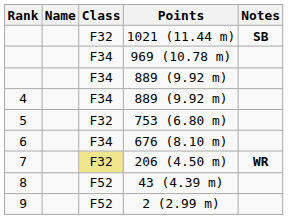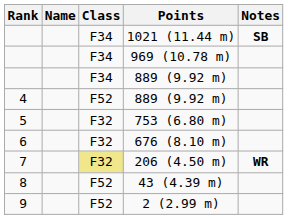 <table class="wikitable" style="text-align:center">
 <tr>
 <th>Rank</th>
 <th>Name</th>
 <th>Class</th>
 <th>Points</th>
 <th>Notes</th>
 </tr>
 <tr>
 <td></td>
 <td align="left"></td>
-<td>F32</td>
+<td>F34</td>
 <td>1021 (11.44 m)</td>
 <td><strong>SB</strong></td>
 </tr>
 <tr>
 <td></td>
 <td align="left"></td>
 <td>F34</td>
 <td>969 (10.78 m)</td>
 <td></td>
 </tr>
 <tr>
 <td></td>
 <td align="left"></td>
 <td>F34</td>
 <td>889 (9.92 m)</td>
 <td></td>
 </tr>
 <tr>
 <td>4</td>
 <td align="left"></td>
-<td>F34</td>
+<td>F52</td>
 <td>889 (9.92 m)</td>
 <td></td>
 </tr>
 <tr>
 <td>5</td>
 <td align="left"></td>
 <td>F32</td>
 <td>753 (6.80 m)</td>
 <td></td>
 </tr>
 <tr>
 <td>6</td>
 <td align="left"></td>
-<td>F34</td>
+<td>F32</td>
 <td>676 (8.10 m)</td>
 <td></td>
 </tr>
 <tr>
 <td>7</td>
 <td align="left"></td>
 <td style="background: khaki;">F32</td>
 <td>206 (4.50 m)</td>
 <td><strong>WR</strong></td>
 </tr>
 <tr>
 <td>8</td>
 <td align="left"></td>
 <td>F52</td>
 <td>43 (4.39 m)</td>
 <td></td>
 </tr>
 <tr>
 <td>9</td>
 <td align="left"></td>
 <td>F52</td>
 <td>2 (2.99 m)</td>
 <td></td>
 </tr>
 </table>
